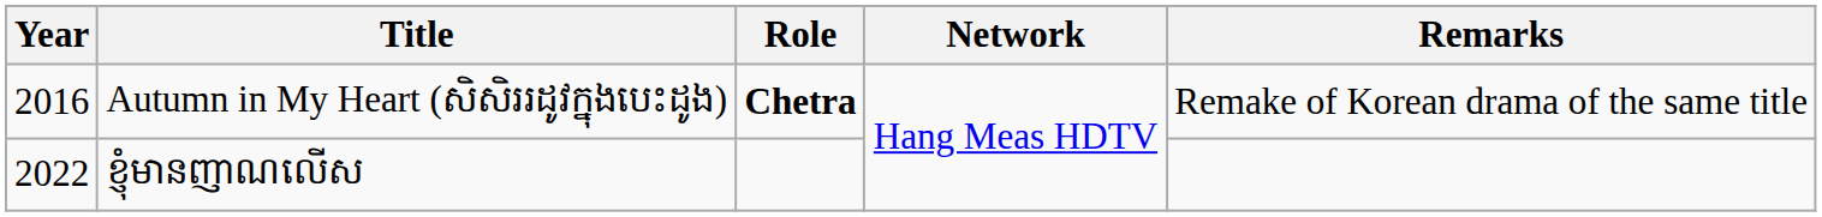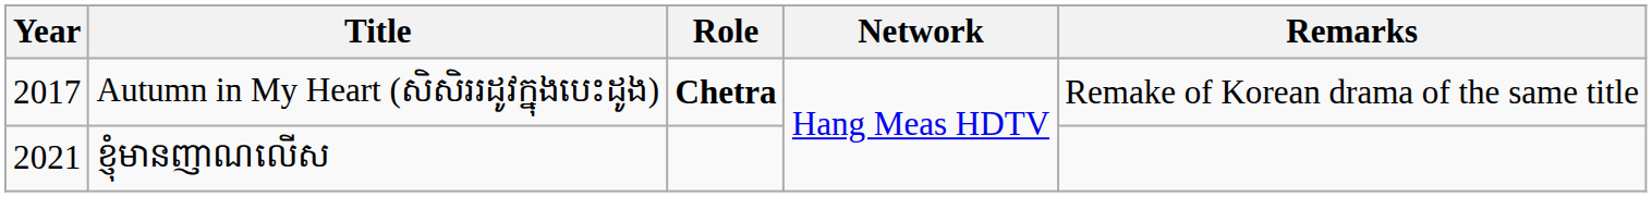 <table class="wikitable">
 <tr>
 <th>Year</th>
 <th>Title</th>
 <th><strong>Role</strong></th>
 <th>Network</th>
 <th>Remarks</th>
 </tr>
 <tr>
-<td>2016</td>
+<td>2017</td>
 <td>Autumn in My Heart (សិសិររដូវក្នុងបេះដូង)</td>
 <td><strong>Chetra</strong></td>
 <td rowspan="2"><a href='#'>Hang Meas HDTV</a></td>
 <td>Remake of Korean drama of the same title</td>
 </tr>
 <tr>
-<td>2022</td>
+<td>2021</td>
 <td>ខ្ញុំមានញាណលើស</td>
 <td></td>
 <td></td>
 </tr>
 </table>
